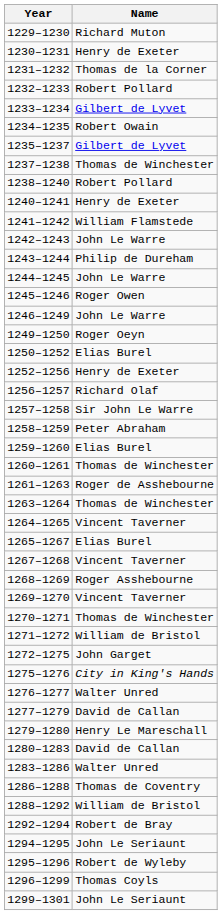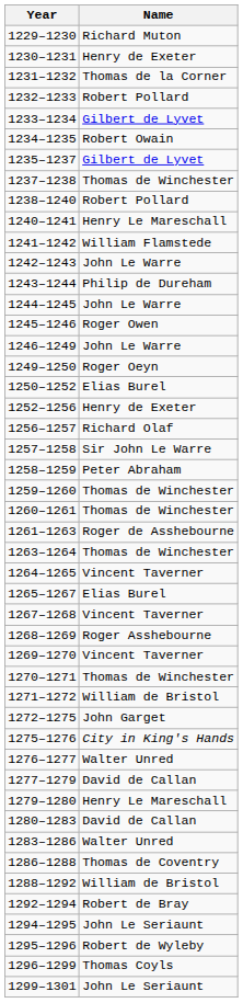 <table class="wikitable">
 <tr>
 <th>Year</th>
 <th>Name</th>
 </tr>
 <tr>
 <td>1229–1230</td>
 <td>Richard Muton</td>
 </tr>
 <tr>
 <td>1230–1231</td>
 <td>Henry de Exeter</td>
 </tr>
 <tr>
 <td>1231–1232</td>
 <td>Thomas de la Corner</td>
 </tr>
 <tr>
 <td>1232–1233</td>
 <td>Robert Pollard</td>
 </tr>
 <tr>
 <td>1233–1234</td>
 <td><a href='#'>Gilbert de Lyvet</a></td>
 </tr>
 <tr>
 <td>1234–1235</td>
 <td>Robert Owain</td>
 </tr>
 <tr>
 <td>1235–1237</td>
 <td><a href='#'>Gilbert de Lyvet</a></td>
 </tr>
 <tr>
 <td>1237–1238</td>
 <td>Thomas de Winchester</td>
 </tr>
 <tr>
 <td>1238–1240</td>
 <td>Robert Pollard</td>
 </tr>
 <tr>
 <td>1240–1241</td>
-<td>Henry de Exeter</td>
+<td>Henry Le Mareschall</td>
 </tr>
 <tr>
 <td>1241–1242</td>
 <td>William Flamstede</td>
 </tr>
 <tr>
 <td>1242–1243</td>
 <td>John Le Warre</td>
 </tr>
 <tr>
 <td>1243–1244</td>
 <td>Philip de Dureham</td>
 </tr>
 <tr>
 <td>1244–1245</td>
 <td>John Le Warre</td>
 </tr>
 <tr>
 <td>1245–1246</td>
 <td>Roger Owen</td>
 </tr>
 <tr>
 <td>1246–1249</td>
 <td>John Le Warre</td>
 </tr>
 <tr>
 <td>1249–1250</td>
 <td>Roger Oeyn</td>
 </tr>
 <tr>
 <td>1250–1252</td>
 <td>Elias Burel</td>
 </tr>
 <tr>
 <td>1252–1256</td>
 <td>Henry de Exeter</td>
 </tr>
 <tr>
 <td>1256–1257</td>
 <td>Richard Olaf</td>
 </tr>
 <tr>
 <td>1257–1258</td>
 <td>Sir John Le Warre</td>
 </tr>
 <tr>
 <td>1258–1259</td>
 <td>Peter Abraham</td>
 </tr>
 <tr>
 <td>1259–1260</td>
-<td>Elias Burel</td>
+<td>Thomas de Winchester</td>
 </tr>
 <tr>
 <td>1260–1261</td>
 <td>Thomas de Winchester</td>
 </tr>
 <tr>
 <td>1261–1263</td>
 <td>Roger de Asshebourne</td>
 </tr>
 <tr>
 <td>1263–1264</td>
 <td>Thomas de Winchester</td>
 </tr>
 <tr>
 <td>1264–1265</td>
 <td>Vincent Taverner</td>
 </tr>
 <tr>
 <td>1265–1267</td>
 <td>Elias Burel</td>
 </tr>
 <tr>
 <td>1267–1268</td>
 <td>Vincent Taverner</td>
 </tr>
 <tr>
 <td>1268–1269</td>
 <td>Roger Asshebourne</td>
 </tr>
 <tr>
 <td>1269–1270</td>
 <td>Vincent Taverner</td>
 </tr>
 <tr>
 <td>1270–1271</td>
 <td>Thomas de Winchester</td>
 </tr>
 <tr>
 <td>1271–1272</td>
 <td>William de Bristol</td>
 </tr>
 <tr>
 <td>1272–1275</td>
 <td>John Garget</td>
 </tr>
 <tr>
 <td>1275–1276</td>
 <td><em>City in King's Hands</em></td>
 </tr>
 <tr>
 <td>1276–1277</td>
 <td>Walter Unred</td>
 </tr>
 <tr>
 <td>1277–1279</td>
 <td>David de Callan</td>
 </tr>
 <tr>
 <td>1279–1280</td>
 <td>Henry Le Mareschall</td>
 </tr>
 <tr>
 <td>1280–1283</td>
 <td>David de Callan</td>
 </tr>
 <tr>
 <td>1283–1286</td>
 <td>Walter Unred</td>
 </tr>
 <tr>
 <td>1286–1288</td>
 <td>Thomas de Coventry</td>
 </tr>
 <tr>
 <td>1288–1292</td>
 <td>William de Bristol</td>
 </tr>
 <tr>
 <td>1292–1294</td>
 <td>Robert de Bray</td>
 </tr>
 <tr>
 <td>1294–1295</td>
 <td>John Le Seriaunt</td>
 </tr>
 <tr>
 <td>1295–1296</td>
 <td>Robert de Wyleby</td>
 </tr>
 <tr>
 <td>1296–1299</td>
 <td>Thomas Coyls</td>
 </tr>
 <tr>
 <td>1299–1301</td>
 <td>John Le Seriaunt</td>
 </tr>
 </table>
